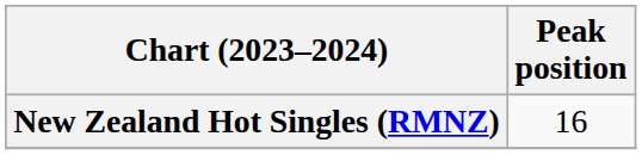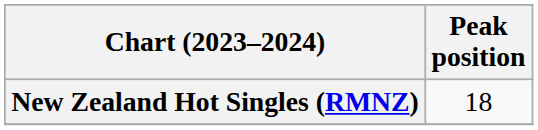 <table class="wikitable sortable plainrowheaders" style="text-align:center">
 <tr>
 <th scope="col">Chart (2023–2024)</th>
 <th scope="col">Peak<br>position</th>
 </tr>
 <tr>
 <th scope="row">New Zealand Hot Singles (<a href='#'>RMNZ</a>)</th>
-<td>16</td>
+<td>18</td>
 </tr>
 <tr>
 </tr>
 <tr>
 </tr>
 <tr>
 </tr>
 <tr>
 </tr>
 </table>
